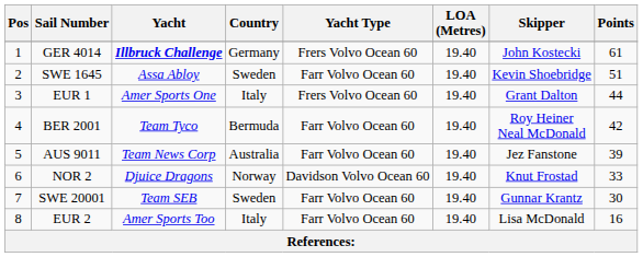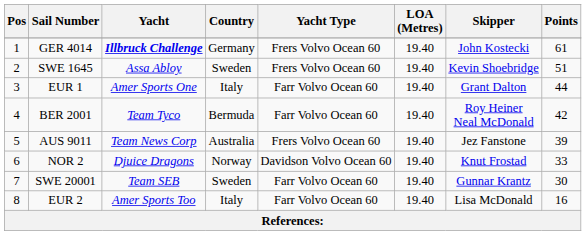 <table class="wikitable sortable" style="text-align: center;" "font-size: 100%;">
 <tr>
 <th>Pos</th>
 <th>Sail Number</th>
 <th>Yacht</th>
 <th>Country</th>
 <th>Yacht Type</th>
 <th>LOA<br>(Metres)</th>
 <th>Skipper</th>
 <th>Points</th>
 </tr>
 <tr style="font-weight:bold">
 </tr>
 <tr>
 <td>1</td>
 <td>GER 4014</td>
 <td><strong><em><a href='#'>Illbruck Challenge</a></em></strong></td>
 <td> Germany</td>
 <td>Frers Volvo Ocean 60</td>
 <td>19.40</td>
 <td><a href='#'>John Kostecki</a></td>
 <td>61</td>
 </tr>
 <tr>
 <td>2</td>
 <td>SWE 1645</td>
 <td><em><a href='#'>Assa Abloy</a></em></td>
 <td> Sweden</td>
-<td>Farr Volvo Ocean 60</td>
+<td>Frers Volvo Ocean 60</td>
 <td>19.40</td>
 <td><a href='#'>Kevin Shoebridge</a></td>
 <td>51</td>
 </tr>
 <tr>
 <td>3</td>
 <td>EUR 1</td>
 <td><em><a href='#'>Amer Sports One</a></em></td>
 <td> Italy</td>
-<td>Frers Volvo Ocean 60</td>
+<td>Farr Volvo Ocean 60</td>
 <td>19.40</td>
 <td><a href='#'>Grant Dalton</a></td>
 <td>44</td>
 </tr>
 <tr>
 <td>4</td>
 <td>BER 2001</td>
 <td><em><a href='#'>Team Tyco</a></em></td>
 <td> Bermuda</td>
 <td>Farr Volvo Ocean 60</td>
 <td>19.40</td>
 <td><a href='#'>Roy Heiner</a> <br> <a href='#'>Neal McDonald</a></td>
 <td>42</td>
 </tr>
 <tr>
 <td>5</td>
 <td>AUS 9011</td>
 <td><em><a href='#'>Team News Corp</a></em></td>
 <td> Australia</td>
-<td>Farr Volvo Ocean 60</td>
+<td>Frers Volvo Ocean 60</td>
 <td>19.40</td>
 <td>Jez Fanstone</td>
 <td>39</td>
 </tr>
 <tr>
 <td>6</td>
 <td>NOR 2</td>
 <td><em><a href='#'>Djuice Dragons</a></em></td>
 <td> Norway</td>
 <td>Davidson Volvo Ocean 60</td>
 <td>19.40</td>
 <td><a href='#'>Knut Frostad</a></td>
 <td>33</td>
 </tr>
 <tr>
 <td>7</td>
 <td>SWE 20001</td>
 <td><em><a href='#'>Team SEB</a></em></td>
 <td> Sweden</td>
 <td>Farr Volvo Ocean 60</td>
 <td>19.40</td>
 <td><a href='#'>Gunnar Krantz</a></td>
 <td>30</td>
 </tr>
 <tr>
 <td>8</td>
 <td>EUR 2</td>
 <td><em><a href='#'>Amer Sports Too</a></em></td>
 <td> Italy</td>
 <td>Farr Volvo Ocean 60</td>
 <td>19.40</td>
 <td>Lisa McDonald</td>
 <td>16</td>
 </tr>
 <tr>
 <th colspan=8>References:</th>
 </tr>
 </table>
